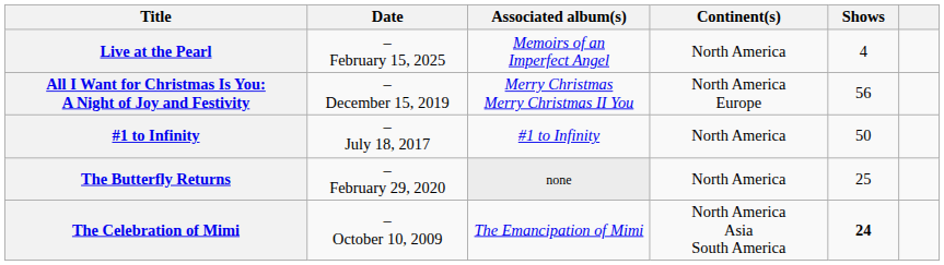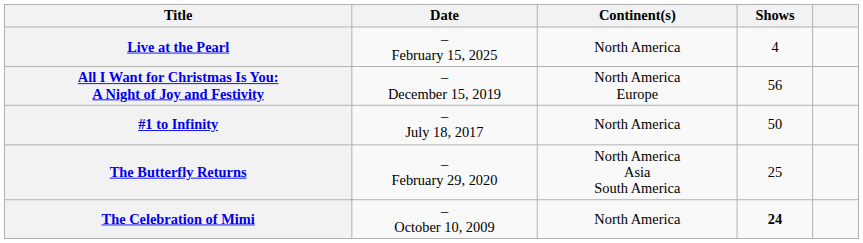 <table class="wikitable sortable plainrowheaders" style="text-align:center;" width=60%>
 <tr>
 <th scope="col" width=15%>Title</th>
 <th scope="col" width=8%>Date</th>
-<th scope="col" width=8%>Associated album(s)</th>
 <th scope="col" width=8%>Continent(s)</th>
 <th scope="col" width=2%>Shows</th>
 <th scope="col" width=2% class="unsortable"></th>
 </tr>
 <tr>
 <th scope="row"><a href='#'>Live at the Pearl</a></th>
 <td> –<br>February 15, 2025</td>
-<td><em><a href='#'>Memoirs of an<br>Imperfect Angel</a></em></td>
 <td> North America</td>
 <td>4</td>
 <td></td>
 </tr>
 <tr>
 <th scope="row"><a href='#'>All I Want for Christmas Is You:<br>A Night of Joy and Festivity</a></th>
 <td> –<br>December 15, 2019</td>
-<td><em><a href='#'>Merry Christmas</a></em><br><em><a href='#'>Merry Christmas II You</a></em></td>
 <td> North America<br>Europe</td>
 <td>56</td>
 <td></td>
 </tr>
 <tr>
 <th scope="row"><a href='#'>#1 to Infinity</a></th>
 <td> –<br>July 18, 2017</td>
-<td><em><a href='#'>#1 to Infinity</a></em></td>
 <td> North America</td>
 <td>50</td>
 <td></td>
 </tr>
 <tr>
 <th scope="row"><a href='#'>The Butterfly Returns</a></th>
 <td> –<br>February 29, 2020</td>
-<td style="background:#ECECEC;"><small>none</small></td>
-<td> North America</td>
+<td> North America<br>Asia <br>South America</td>
 <td>25</td>
 <td></td>
 </tr>
 <tr>
 <th scope="row"><a href='#'>The Celebration of Mimi</a></th>
 <td> –<br>October 10, 2009</td>
-<td><em><a href='#'>The Emancipation of Mimi</a></em></td>
-<td> North America<br>Asia <br>South America</td>
+<td> North America</td>
 <td><strong>24</strong></td>
 <td></td>
 </tr>
 </table>
